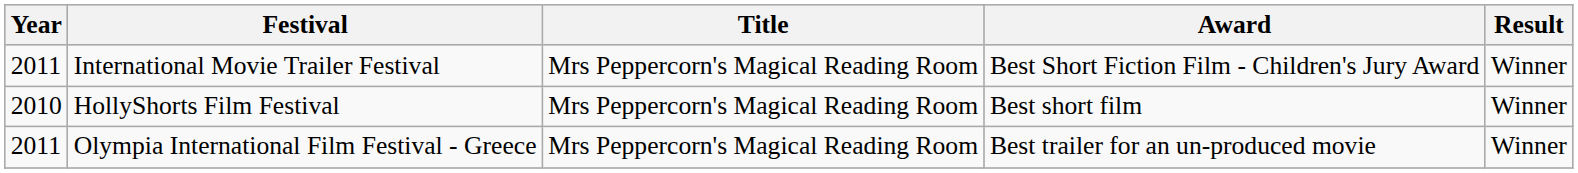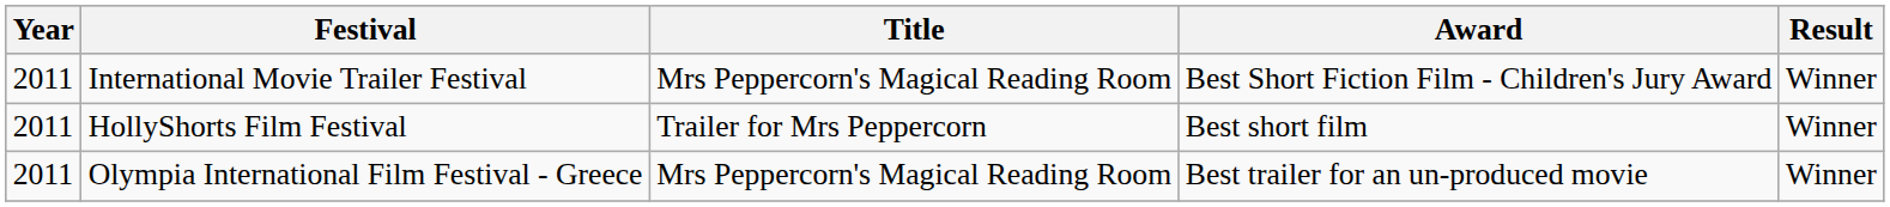 <table class="wikitable">
 <tr>
 <th>Year</th>
 <th>Festival</th>
 <th>Title</th>
 <th>Award</th>
 <th>Result</th>
 </tr>
 <tr>
 <td>2011</td>
 <td>International Movie Trailer Festival</td>
 <td>Mrs Peppercorn's Magical Reading Room</td>
 <td>Best Short Fiction Film - Children's Jury Award</td>
 <td>Winner</td>
 </tr>
 <tr>
-<td>2010</td>
+<td>2011</td>
 <td>HollyShorts Film Festival</td>
-<td>Mrs Peppercorn's Magical Reading Room</td>
+<td>Trailer for Mrs Peppercorn</td>
 <td>Best short film</td>
 <td>Winner</td>
 </tr>
 <tr>
 <td>2011</td>
 <td>Olympia International Film Festival - Greece</td>
 <td>Mrs Peppercorn's Magical Reading Room</td>
 <td>Best trailer for an un-produced movie</td>
 <td>Winner</td>
 </tr>
 </table>
